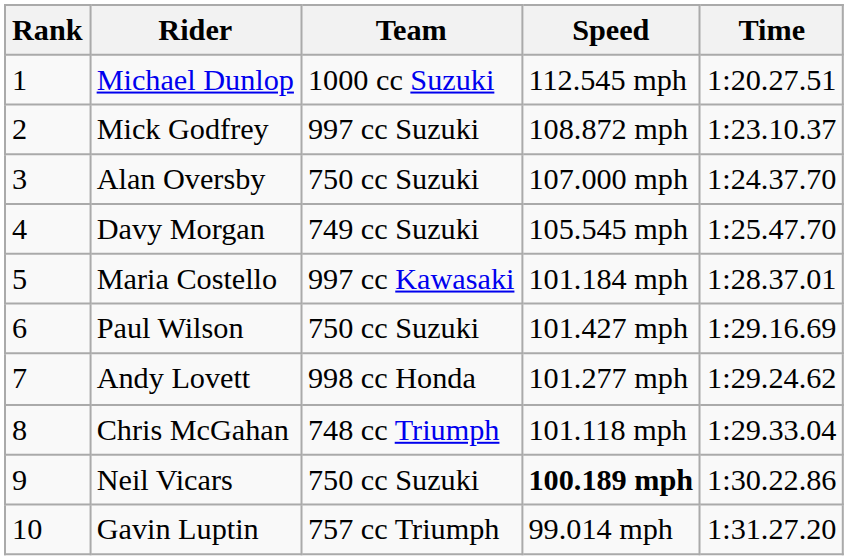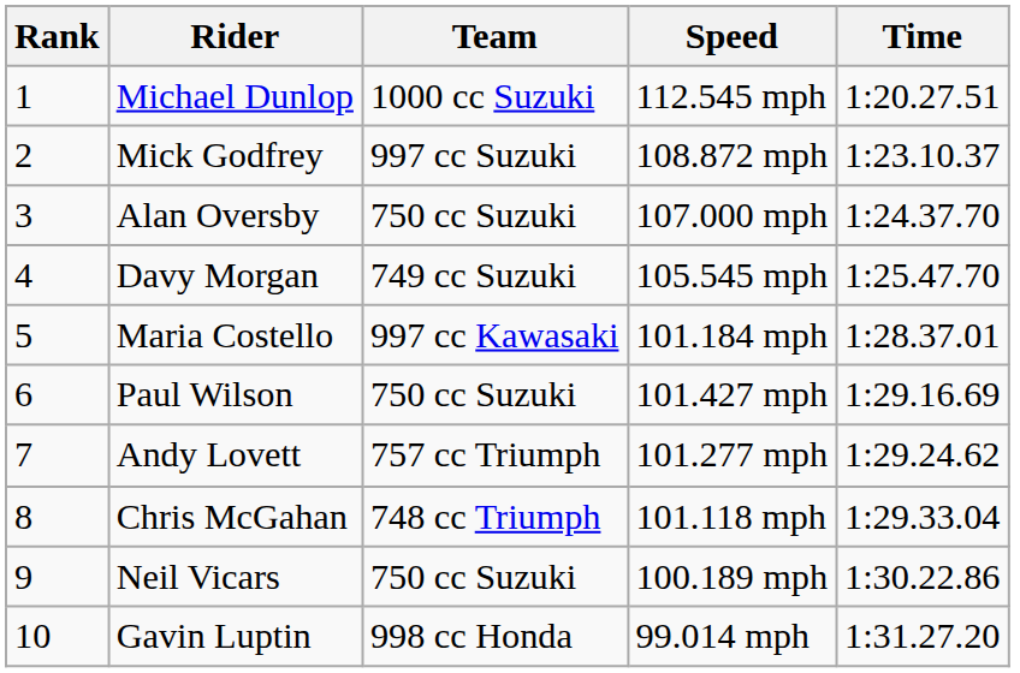 <table class="wikitable" style="font-size: 95%;">
 <tr style="background:#efefef;">
 <th>Rank</th>
 <th>Rider</th>
 <th>Team</th>
 <th>Speed</th>
 <th>Time</th>
 </tr>
 <tr>
 <td>1</td>
 <td> <a href='#'>Michael Dunlop</a></td>
 <td>1000 cc <a href='#'>Suzuki</a></td>
 <td>112.545 mph</td>
 <td>1:20.27.51</td>
 </tr>
 <tr>
 <td>2</td>
 <td>  Mick Godfrey</td>
 <td>997 cc Suzuki</td>
 <td>108.872 mph</td>
 <td>1:23.10.37</td>
 </tr>
 <tr>
 <td>3</td>
 <td> Alan Oversby</td>
 <td>750 cc Suzuki</td>
 <td>107.000 mph</td>
 <td>1:24.37.70</td>
 </tr>
 <tr>
 <td>4</td>
 <td>  Davy Morgan</td>
 <td>749 cc Suzuki</td>
 <td>105.545 mph</td>
 <td>1:25.47.70</td>
 </tr>
 <tr>
 <td>5</td>
 <td> Maria Costello</td>
 <td>997 cc <a href='#'>Kawasaki</a></td>
 <td>101.184 mph</td>
 <td>1:28.37.01</td>
 </tr>
 <tr>
 <td>6</td>
 <td> Paul Wilson</td>
 <td>750 cc Suzuki</td>
 <td>101.427 mph</td>
 <td>1:29.16.69</td>
 </tr>
 <tr>
 <td>7</td>
 <td> Andy Lovett</td>
-<td>998 cc Honda</td>
+<td>757 cc Triumph</td>
 <td>101.277 mph</td>
 <td>1:29.24.62</td>
 </tr>
 <tr>
 <td>8</td>
 <td> Chris McGahan</td>
 <td>748 cc <a href='#'>Triumph</a></td>
 <td>101.118 mph</td>
 <td>1:29.33.04</td>
 </tr>
 <tr>
 <td>9</td>
 <td> Neil Vicars</td>
 <td>750 cc Suzuki</td>
-<td><strong>100.189 mph</strong></td>
+<td>100.189 mph</td>
 <td>1:30.22.86</td>
 </tr>
 <tr>
 <td>10</td>
 <td> Gavin Luptin</td>
-<td>757 cc Triumph</td>
+<td>998 cc Honda</td>
 <td>99.014 mph</td>
 <td>1:31.27.20</td>
 </tr>
 </table>
